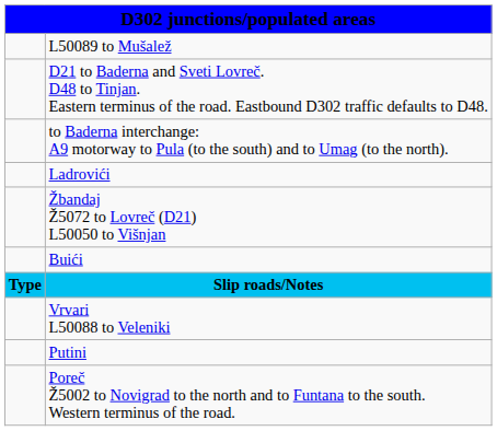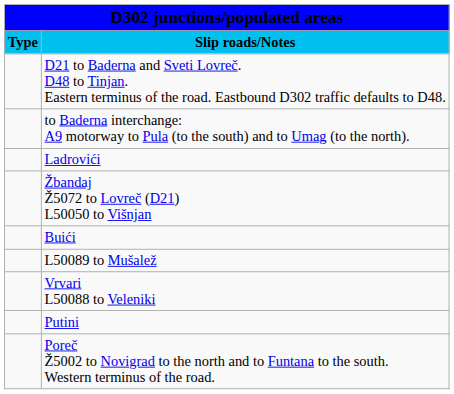 <table class="wikitable">
 <tr>
 <td colspan=2 bgcolor=blue align=center style=margin-top:15><span><big><strong>D302 junctions/populated areas</strong></big></span></td>
 </tr>
 <tr>
-<td></td>
-<td>L50089 to <a href='#'>Mušalež</a></td>
+<td align=center bgcolor=00c0f0><strong>Type</strong></td>
+<td align=center bgcolor=00c0f0><strong>Slip roads/Notes</strong></td>
 </tr>
 <tr>
 <td></td>
 <td> <a href='#'>D21</a> to <a href='#'>Baderna</a> and <a href='#'>Sveti Lovreč</a>.<br> <a href='#'>D48</a> to <a href='#'>Tinjan</a>.<br>Eastern terminus of the road. Eastbound D302 traffic defaults to D48.</td>
 </tr>
 <tr>
 <td></td>
 <td>to <a href='#'>Baderna</a> interchange:<br> <a href='#'>A9</a> motorway to <a href='#'>Pula</a> (to the south) and to <a href='#'>Umag</a> (to the north).</td>
 </tr>
 <tr>
 <td></td>
 <td><a href='#'>Ladrovići</a></td>
 </tr>
 <tr>
 <td></td>
 <td><a href='#'>Žbandaj</a><br>Ž5072 to <a href='#'>Lovreč</a> (<a href='#'>D21</a>)<br>L50050 to <a href='#'>Višnjan</a></td>
 </tr>
 <tr>
 <td></td>
 <td><a href='#'>Buići</a></td>
 </tr>
 <tr>
-<td align=center bgcolor=00c0f0><strong>Type</strong></td>
-<td align=center bgcolor=00c0f0><strong>Slip roads/Notes</strong></td>
+<td></td>
+<td>L50089 to <a href='#'>Mušalež</a></td>
 </tr>
 <tr>
 <td></td>
 <td><a href='#'>Vrvari</a><br>L50088 to <a href='#'>Veleniki</a></td>
 </tr>
 <tr>
 <td></td>
 <td><a href='#'>Putini</a></td>
 </tr>
 <tr>
 <td></td>
 <td><a href='#'>Poreč</a><br>Ž5002 to <a href='#'>Novigrad</a> to the north and to <a href='#'>Funtana</a> to the south.<br>Western terminus of the road.</td>
 </tr>
 </table>
